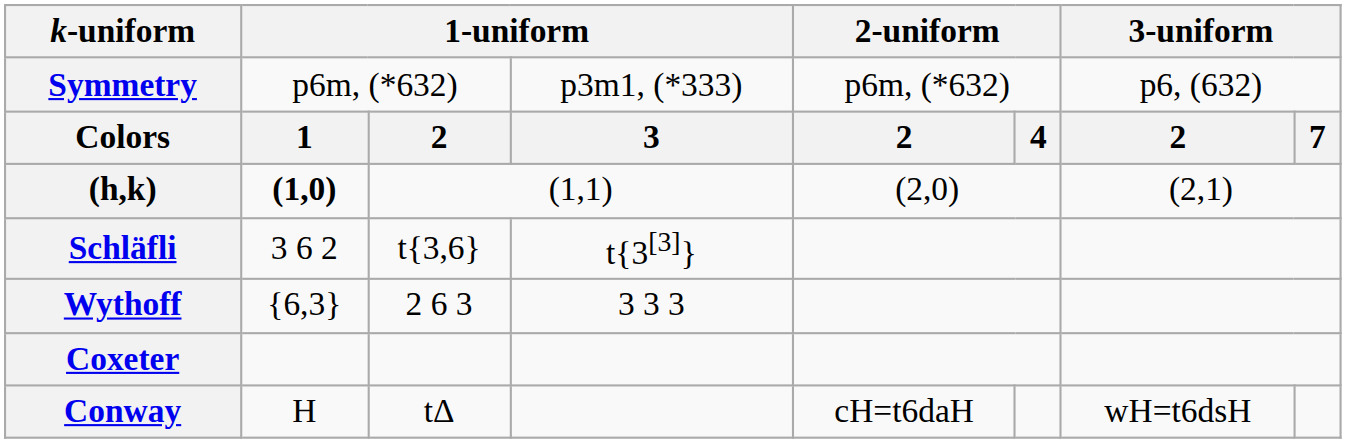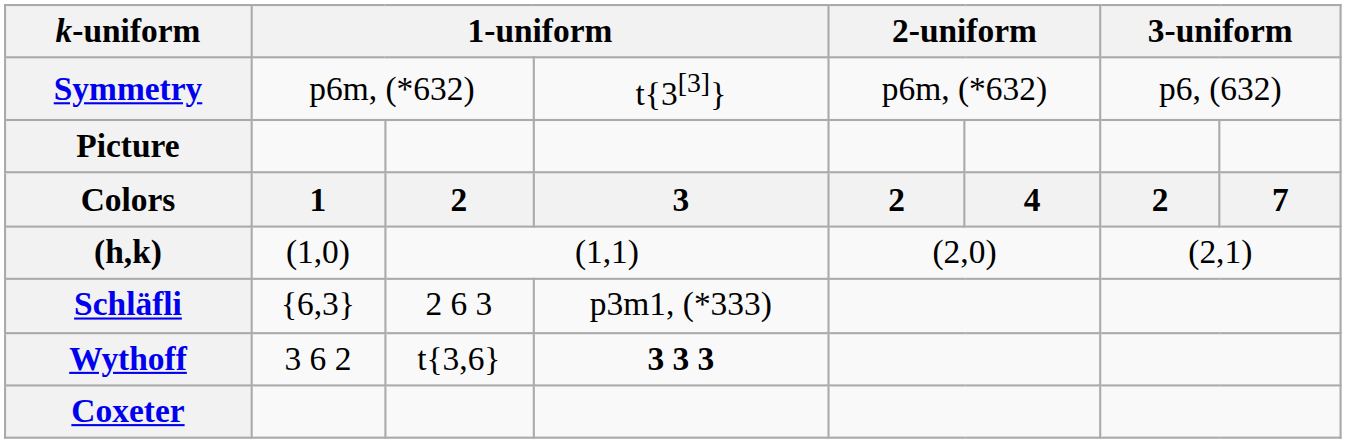 <table class="wikitable" width=640>
 <tr>
 <th><em>k</em>-uniform</th>
 <th colspan=3>1-uniform</th>
 <th colspan=2>2-uniform</th>
 <th colspan=2>3-uniform</th>
 </tr>
 <tr align=center>
 <th><a href='#'>Symmetry</a></th>
 <td colspan=2>p6m, (*632)</td>
-<td>p3m1, (*333)</td>
+<td>t{3<sup>[3]</sup>}</td>
 <td colspan=2>p6m, (*632)</td>
 <td colspan=2>p6, (632)</td>
+</tr>
+<tr>
+<th>Picture</th>
+<td></td>
+<td></td>
+<td></td>
+<td></td>
+<td></td>
+<td></td>
+<td></td>
 </tr>
 <tr align=center>
 <th>Colors</th>
 <th>1</th>
 <th>2</th>
 <th>3</th>
 <th>2</th>
 <th>4</th>
 <th>2</th>
 <th>7</th>
 </tr>
 <tr align=center>
 <th>(h,k)</th>
-<td><strong>(1,0)</strong></td>
+<td>(1,0)</td>
 <td colspan=2>(1,1)</td>
 <td colspan=2>(2,0)</td>
 <td colspan=2>(2,1)</td>
 </tr>
 <tr align=center>
 <th><a href='#'>Schläfli</a></th>
-<td>3  6 2</td>
-<td>t{3,6}</td>
-<td>t{3<sup>[3]</sup>}</td>
+<td>{6,3}</td>
+<td>2 6  3</td>
+<td>p3m1, (*333)</td>
 <td colspan=2></td>
 <td colspan=2></td>
 </tr>
 <tr align=center>
 <th><a href='#'>Wythoff</a></th>
-<td>{6,3}</td>
-<td>2 6  3</td>
-<td>3 3 3 </td>
+<td>3  6 2</td>
+<td>t{3,6}</td>
+<td><strong>3 3 3 </strong></td>
 <td colspan=2></td>
 <td colspan=2></td>
 </tr>
 <tr align=center>
 <th><a href='#'>Coxeter</a></th>
 <td></td>
 <td></td>
 <td></td>
 <td colspan=2></td>
 <td colspan=2></td>
 </tr>
-<tr align=center>
-<th><a href='#'>Conway</a></th>
-<td>H</td>
-<td>tΔ</td>
-<td></td>
-<td>cH=t6daH</td>
-<td></td>
-<td>wH=t6dsH</td>
-<td></td>
-</tr>
 </table>
